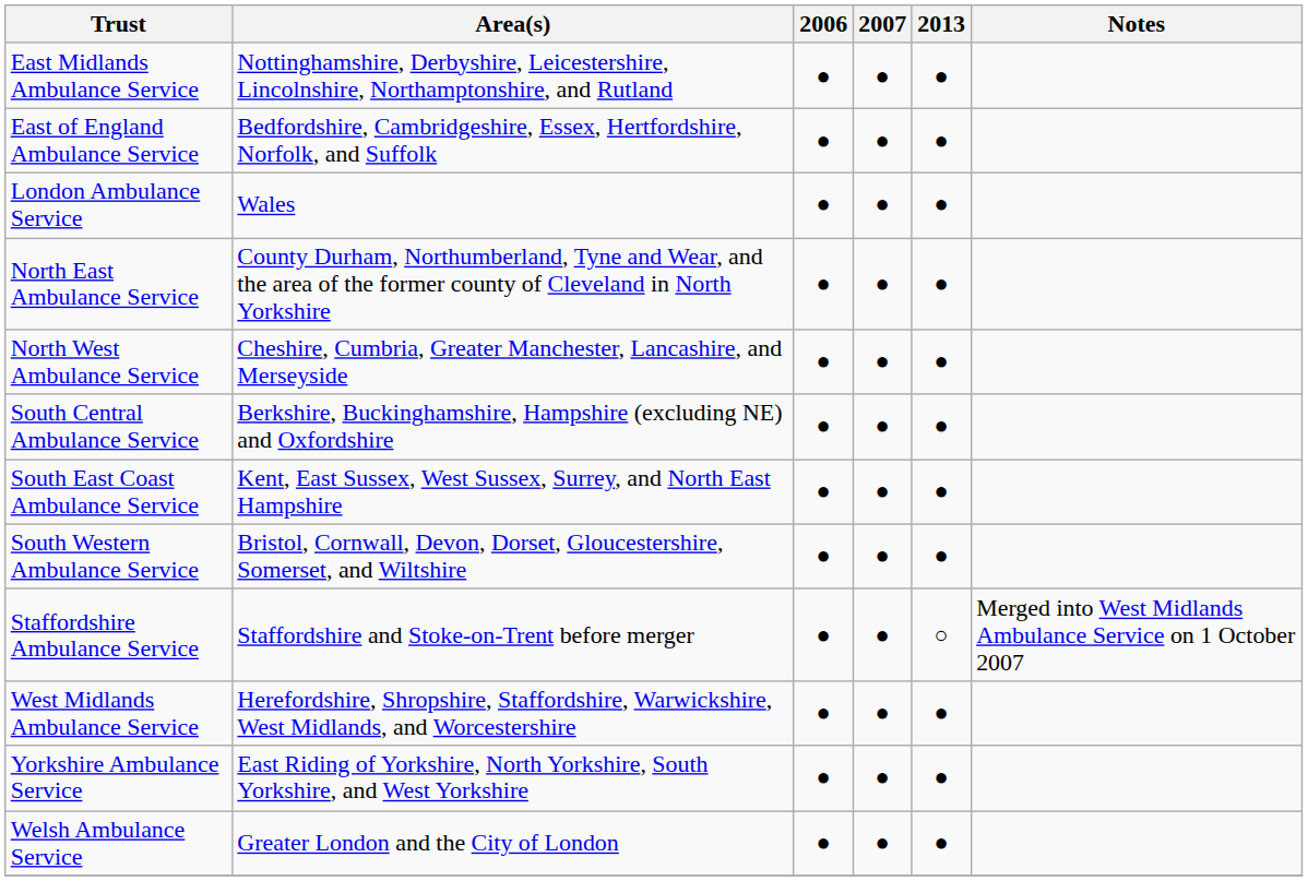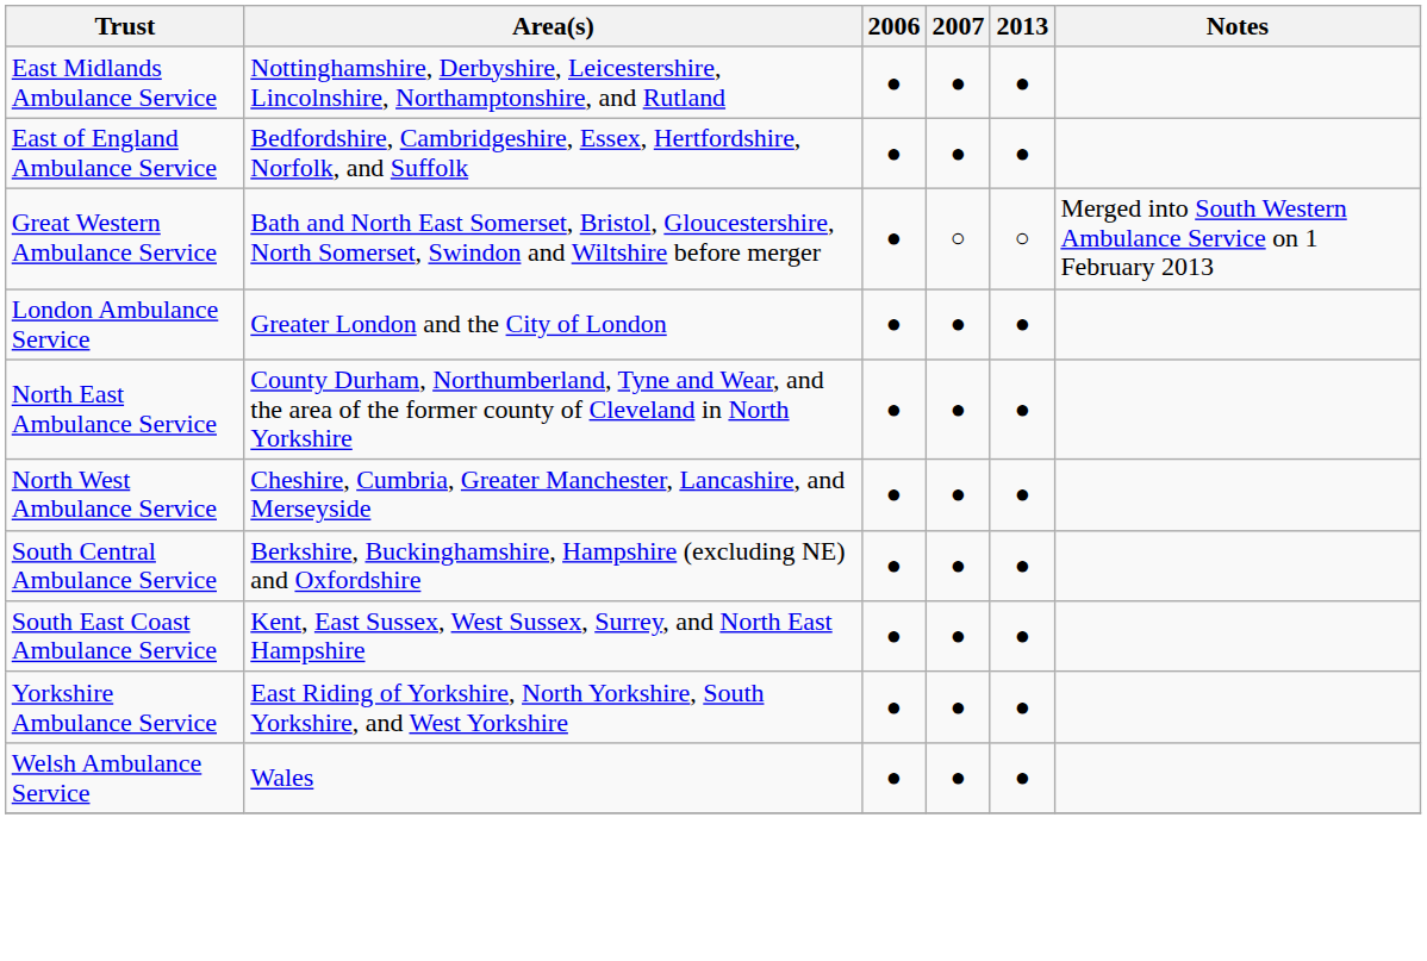 <table class="wikitable">
 <tr>
 <th>Trust</th>
 <th>Area(s)</th>
 <th>2006</th>
 <th>2007</th>
 <th>2013</th>
 <th>Notes</th>
 </tr>
 <tr>
 <td><a href='#'>East Midlands Ambulance Service</a></td>
 <td><a href='#'>Nottinghamshire</a>, <a href='#'>Derbyshire</a>, <a href='#'>Leicestershire</a>, <a href='#'>Lincolnshire</a>, <a href='#'>Northamptonshire</a>, and <a href='#'>Rutland</a></td>
 <td style="text-align: center";>●</td>
 <td style="text-align: center";>●</td>
 <td style="text-align: center";>●</td>
 <td></td>
 </tr>
 <tr>
 <td><a href='#'>East of England Ambulance Service</a></td>
 <td><a href='#'>Bedfordshire</a>, <a href='#'>Cambridgeshire</a>, <a href='#'>Essex</a>, <a href='#'>Hertfordshire</a>, <a href='#'>Norfolk</a>, and <a href='#'>Suffolk</a></td>
 <td style="text-align: center";>●</td>
 <td style="text-align: center";>●</td>
 <td style="text-align: center";>●</td>
 <td></td>
 </tr>
 <tr>
+<td><a href='#'>Great Western Ambulance Service</a></td>
+<td><a href='#'>Bath and North East Somerset</a>, <a href='#'>Bristol</a>, <a href='#'>Gloucestershire</a>, <a href='#'>North Somerset</a>, <a href='#'>Swindon</a> and <a href='#'>Wiltshire</a> before merger</td>
+<td style="text-align: center";>●</td>
+<td style="text-align: center";>○</td>
+<td style="text-align: center";>○</td>
+<td>Merged into <a href='#'>South Western Ambulance Service</a> on 1 February 2013</td>
+</tr>
+<tr>
 <td><a href='#'>London Ambulance Service</a></td>
-<td><a href='#'>Wales</a></td>
+<td><a href='#'>Greater London</a> and the <a href='#'>City of London</a></td>
 <td style="text-align: center";>●</td>
 <td style="text-align: center";>●</td>
 <td style="text-align: center";>●</td>
 <td></td>
 </tr>
 <tr>
 <td><a href='#'>North East Ambulance Service</a></td>
 <td><a href='#'>County Durham</a>, <a href='#'>Northumberland</a>, <a href='#'>Tyne and Wear</a>, and the area of the former county of <a href='#'>Cleveland</a> in <a href='#'>North Yorkshire</a></td>
 <td style="text-align: center";>●</td>
 <td style="text-align: center";>●</td>
 <td style="text-align: center";>●</td>
 <td></td>
 </tr>
 <tr>
 <td><a href='#'>North West Ambulance Service</a></td>
 <td><a href='#'>Cheshire</a>, <a href='#'>Cumbria</a>, <a href='#'>Greater Manchester</a>, <a href='#'>Lancashire</a>, and <a href='#'>Merseyside</a></td>
 <td style="text-align: center";>●</td>
 <td style="text-align: center";>●</td>
 <td style="text-align: center";>●</td>
 <td></td>
 </tr>
 <tr>
 <td><a href='#'>South Central Ambulance Service</a></td>
 <td><a href='#'>Berkshire</a>, <a href='#'>Buckinghamshire</a>, <a href='#'>Hampshire</a> (excluding NE) and <a href='#'>Oxfordshire</a></td>
 <td style="text-align: center";>●</td>
 <td style="text-align: center";>●</td>
 <td style="text-align: center";>●</td>
 <td></td>
 </tr>
 <tr>
 <td><a href='#'>South East Coast Ambulance Service</a></td>
 <td><a href='#'>Kent</a>, <a href='#'>East Sussex</a>, <a href='#'>West Sussex</a>, <a href='#'>Surrey</a>, and <a href='#'>North East Hampshire</a></td>
 <td style="text-align: center";>●</td>
 <td style="text-align: center";>●</td>
 <td style="text-align: center";>●</td>
 <td></td>
 </tr>
 <tr>
-<td><a href='#'>South Western Ambulance Service</a></td>
-<td><a href='#'>Bristol</a>, <a href='#'>Cornwall</a>, <a href='#'>Devon</a>, <a href='#'>Dorset</a>, <a href='#'>Gloucestershire</a>, <a href='#'>Somerset</a>, and <a href='#'>Wiltshire</a></td>
-<td style="text-align: center";>●</td>
-<td style="text-align: center";>●</td>
-<td style="text-align: center";>●</td>
-<td></td>
-</tr>
-<tr>
-<td><a href='#'>Staffordshire Ambulance Service</a></td>
-<td><a href='#'>Staffordshire</a> and <a href='#'>Stoke-on-Trent</a> before merger</td>
-<td style="text-align: center";>●</td>
-<td style="text-align: center";>●</td>
-<td style="text-align: center";>○</td>
-<td>Merged into <a href='#'>West Midlands Ambulance Service</a> on 1 October 2007</td>
-</tr>
-<tr>
-<td><a href='#'>West Midlands Ambulance Service</a></td>
-<td><a href='#'>Herefordshire</a>, <a href='#'>Shropshire</a>, <a href='#'>Staffordshire</a>, <a href='#'>Warwickshire</a>, <a href='#'>West Midlands</a>, and <a href='#'>Worcestershire</a></td>
-<td style="text-align: center";>●</td>
-<td style="text-align: center";>●</td>
-<td style="text-align: center";>●</td>
-<td></td>
-</tr>
-<tr>
 <td><a href='#'>Yorkshire Ambulance Service</a></td>
 <td><a href='#'>East Riding of Yorkshire</a>, <a href='#'>North Yorkshire</a>, <a href='#'>South Yorkshire</a>, and <a href='#'>West Yorkshire</a></td>
 <td style="text-align: center";>●</td>
 <td style="text-align: center";>●</td>
 <td style="text-align: center";>●</td>
 <td></td>
 </tr>
 <tr>
 <td><a href='#'>Welsh Ambulance Service</a></td>
-<td><a href='#'>Greater London</a> and the <a href='#'>City of London</a></td>
+<td><a href='#'>Wales</a></td>
 <td style="text-align: center";>●</td>
 <td style="text-align: center";>●</td>
 <td style="text-align: center";>●</td>
 <td></td>
 </tr>
 <tr>
 </tr>
 </table>
